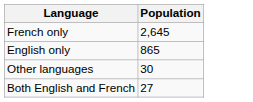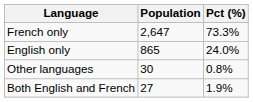 <table class="wikitable">
 <tr>
 <th>Language</th>
 <th>Population</th>
+<th>Pct (%)</th>
 </tr>
 <tr>
 <td>French only</td>
-<td>2,645</td>
+<td>2,647</td>
+<td>73.3%</td>
 </tr>
 <tr>
 <td>English only</td>
 <td>865</td>
+<td>24.0%</td>
 </tr>
 <tr>
 <td>Other languages</td>
 <td>30</td>
+<td>0.8%</td>
 </tr>
 <tr>
 <td>Both English and French</td>
 <td>27</td>
+<td>1.9%</td>
 </tr>
 </table>
